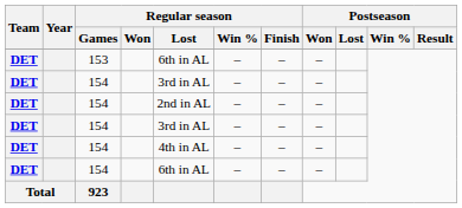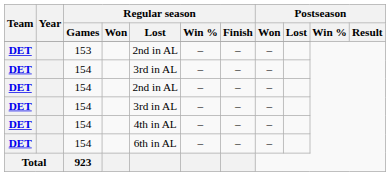 <table class="wikitable" style="font-size: 95%; text-align:center;">
 <tr>
 <th rowspan="2">Team</th>
 <th rowspan="2">Year</th>
 <th colspan="5">Regular season</th>
 <th colspan="4">Postseason</th>
 </tr>
 <tr>
 <th>Games</th>
 <th>Won</th>
 <th>Lost</th>
 <th>Win %</th>
 <th>Finish</th>
 <th>Won</th>
 <th>Lost</th>
 <th>Win %</th>
 <th>Result</th>
 </tr>
 <tr>
 </tr>
 <tr>
 <th><a href='#'>DET</a></th>
 <th></th>
 <td>153</td>
 <td></td>
-<td>6th in AL</td>
+<td>2nd in AL</td>
 <td>–</td>
 <td>–</td>
 <td>–</td>
 <td></td>
 </tr>
 <tr>
 <th><a href='#'>DET</a></th>
 <th></th>
 <td>154</td>
 <td></td>
 <td>3rd in AL</td>
 <td>–</td>
 <td>–</td>
 <td>–</td>
 <td></td>
 </tr>
 <tr>
 <th><a href='#'>DET</a></th>
 <th></th>
 <td>154</td>
 <td></td>
 <td>2nd in AL</td>
 <td>–</td>
 <td>–</td>
 <td>–</td>
 <td></td>
 </tr>
 <tr>
 <th><a href='#'>DET</a></th>
 <th></th>
 <td>154</td>
 <td></td>
 <td>3rd in AL</td>
 <td>–</td>
 <td>–</td>
 <td>–</td>
 <td></td>
 </tr>
 <tr>
 <th><a href='#'>DET</a></th>
 <th></th>
 <td>154</td>
 <td></td>
 <td>4th in AL</td>
 <td>–</td>
 <td>–</td>
 <td>–</td>
 <td></td>
 </tr>
 <tr>
 <th><a href='#'>DET</a></th>
 <th></th>
 <td>154</td>
 <td></td>
 <td>6th in AL</td>
 <td>–</td>
 <td>–</td>
 <td>–</td>
 <td></td>
 </tr>
 <tr>
 <th colspan="2">Total</th>
 <th>923</th>
 <th></th>
 <th></th>
 <th></th>
 <th></th>
 </tr>
 </table>
